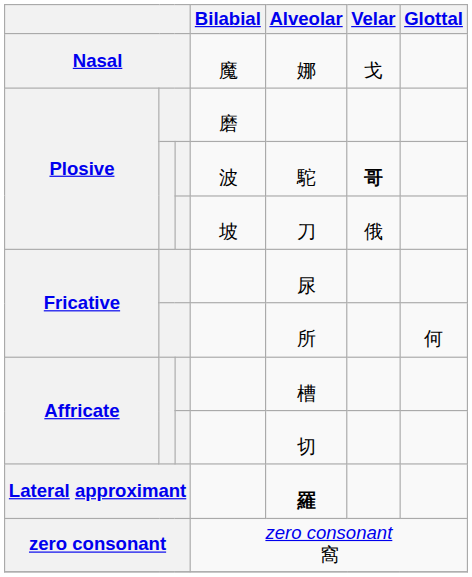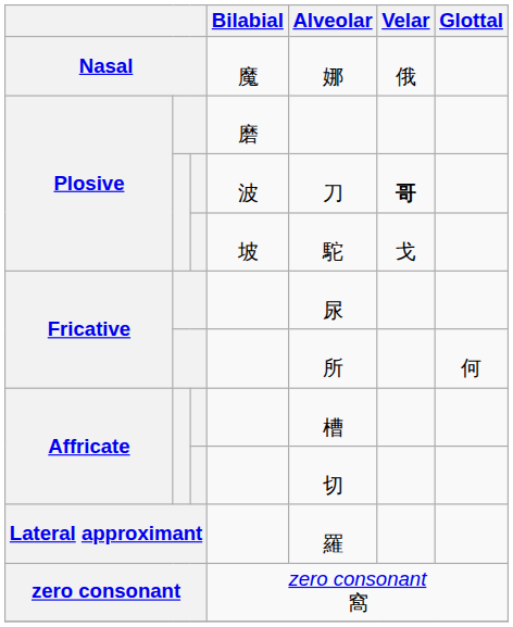 <table class=wikitable style=text-align:center>
 <tr>
 <th colspan=3></th>
 <th><a href='#'>Bilabial</a></th>
 <th><a href='#'>Alveolar</a></th>
 <th><a href='#'>Velar</a></th>
 <th><a href='#'>Glottal</a></th>
 </tr>
 <tr>
 <th colspan=3><a href='#'>Nasal</a></th>
 <td><br>魔</td>
 <td><br>娜</td>
-<td><br>戈</td>
+<td><br>俄</td>
 <td></td>
 </tr>
 <tr>
 <th rowspan=3><a href='#'>Plosive</a></th>
 <th colspan=2></th>
 <td><br>磨</td>
 <td></td>
 <td></td>
 <td></td>
 </tr>
 <tr>
 <th rowspan=2></th>
 <th></th>
 <td><br>波</td>
-<td><br>駝</td>
+<td><br>刀</td>
 <td><strong><br>哥</strong></td>
 <td></td>
 </tr>
 <tr>
 <th></th>
 <td><br>坡</td>
-<td><br>刀</td>
-<td><br>俄</td>
+<td><br>駝</td>
+<td><br>戈</td>
 <td></td>
 </tr>
 <tr>
 <th rowspan=2><a href='#'>Fricative</a></th>
 <th colspan=2></th>
 <td></td>
 <td><br>尿</td>
 <td></td>
 <td></td>
 </tr>
 <tr>
 <th colspan=2></th>
 <td></td>
 <td><br>所</td>
 <td></td>
 <td><br>何</td>
 </tr>
 <tr>
 <th rowspan=2><a href='#'>Affricate</a></th>
 <th rowspan=2></th>
 <th></th>
 <td></td>
 <td><br>槽</td>
 <td></td>
 <td></td>
 </tr>
 <tr>
 <th></th>
 <td></td>
 <td><br>切</td>
 <td></td>
 <td></td>
 </tr>
 <tr>
 <th colspan=3><a href='#'>Lateral</a> <a href='#'>approximant</a></th>
 <td></td>
-<td><strong><br>羅</strong></td>
+<td><br>羅</td>
 <td></td>
 <td></td>
 </tr>
 <tr>
 <th colspan=3><a href='#'>zero consonant</a></th>
 <td colspan=4><em><a href='#'>zero consonant</a></em><br>窩</td>
 </tr>
 <tr>
 </tr>
 </table>
